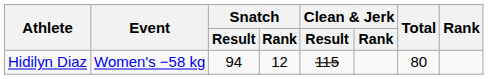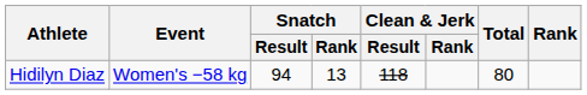 <table class="wikitable" style="font-size:90%">
 <tr>
 <th rowspan="2">Athlete</th>
 <th rowspan="2">Event</th>
 <th colspan="2">Snatch</th>
 <th colspan="2">Clean & Jerk</th>
 <th rowspan="2">Total</th>
 <th rowspan="2">Rank</th>
 </tr>
 <tr style="font-size:95%">
 <th>Result</th>
 <th>Rank</th>
 <th>Result</th>
 <th>Rank</th>
 </tr>
 <tr align=center>
 <td align=left><a href='#'>Hidilyn Diaz</a></td>
 <td align=left><a href='#'>Women's −58 kg</a></td>
 <td>94</td>
-<td>12</td>
-<td><s>115</s></td>
+<td>13</td>
+<td><s>118</s></td>
 <td></td>
 <td>80</td>
 <td></td>
 </tr>
 </table>
